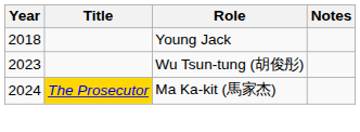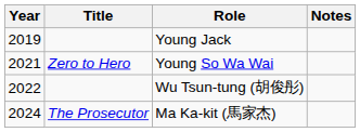 <table class="wikitable">
 <tr>
 <th>Year</th>
 <th>Title</th>
 <th>Role</th>
 <th>Notes</th>
 </tr>
 <tr>
-<td>2018</td>
+<td>2019</td>
 <td><em></em></td>
 <td>Young Jack</td>
 <td></td>
 </tr>
 <tr>
-<td>2023</td>
+<td>2021</td>
+<td><em><a href='#'>Zero to Hero</a></em></td>
+<td>Young <a href='#'>So Wa Wai</a></td>
+<td></td>
+</tr>
+<tr>
+<td>2022</td>
 <td><em></em></td>
 <td>Wu Tsun-tung (胡俊彤)</td>
 <td></td>
 </tr>
 <tr>
 <td>2024</td>
-<td style="background: gold;"><em><a href='#'>The Prosecutor</a></em></td>
+<td><em><a href='#'>The Prosecutor</a></em></td>
 <td>Ma Ka-kit (馬家杰)</td>
 <td></td>
 </tr>
 </table>
